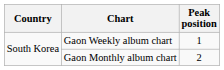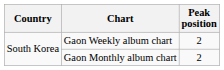 <table class="wikitable">
 <tr>
 <th>Country</th>
 <th>Chart</th>
 <th>Peak<br>position</th>
 </tr>
 <tr>
 <td rowspan="2">South Korea</td>
 <td>Gaon Weekly album chart</td>
-<td align="center">1</td>
+<td align="center">2</td>
 </tr>
 <tr>
 <td>Gaon Monthly album chart</td>
 <td align="center">2</td>
 </tr>
 </table>
